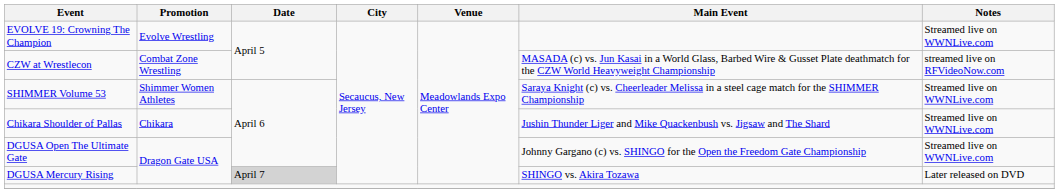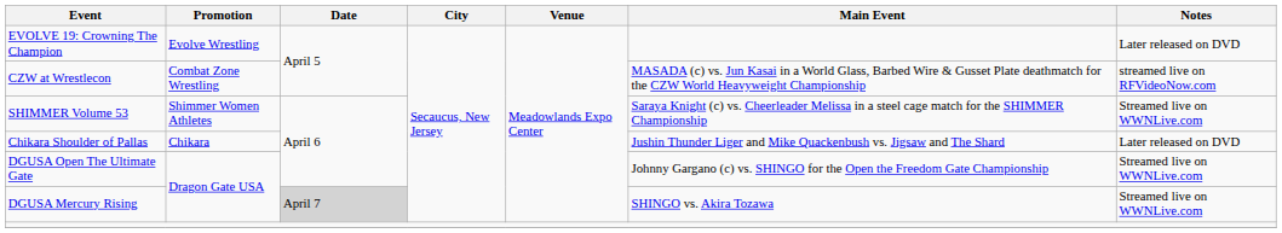 <table class="wikitable">
 <tr>
 <th>Event</th>
 <th>Promotion</th>
 <th style="width:10%;">Date</th>
 <th>City</th>
 <th>Venue</th>
 <th>Main Event</th>
 <th>Notes</th>
 </tr>
 <tr>
 <td><a href='#'>EVOLVE 19: Crowning The Champion</a></td>
 <td><a href='#'>Evolve Wrestling</a></td>
 <td rowspan=2>April 5</td>
 <td rowspan=6><a href='#'>Secaucus, New Jersey</a></td>
 <td rowspan=6><a href='#'>Meadowlands Expo Center</a></td>
 <td></td>
-<td>Streamed live on <a href='#'>WWNLive.com</a></td>
+<td>Later released on DVD</td>
 </tr>
 <tr>
 <td><a href='#'>CZW at Wrestlecon</a></td>
 <td><a href='#'>Combat Zone Wrestling</a></td>
 <td><a href='#'>MASADA</a> (c) vs. <a href='#'>Jun Kasai</a> in a World Glass, Barbed Wire & Gusset Plate deathmatch for the <a href='#'>CZW World Heavyweight Championship</a></td>
 <td>streamed live on <a href='#'>RFVideoNow.com</a></td>
 </tr>
 <tr>
 <td><a href='#'>SHIMMER Volume 53</a></td>
 <td><a href='#'>Shimmer Women Athletes</a></td>
 <td rowspan=3>April 6</td>
 <td><a href='#'>Saraya Knight</a> (c) vs. <a href='#'>Cheerleader Melissa</a> in a steel cage match for the <a href='#'>SHIMMER Championship</a></td>
 <td>Streamed live on <a href='#'>WWNLive.com</a></td>
 </tr>
 <tr>
 <td><a href='#'>Chikara Shoulder of Pallas</a></td>
 <td><a href='#'>Chikara</a></td>
 <td><a href='#'>Jushin Thunder Liger</a> and <a href='#'>Mike Quackenbush</a> vs. <a href='#'>Jigsaw</a> and <a href='#'>The Shard</a></td>
-<td>Streamed live on <a href='#'>WWNLive.com</a></td>
+<td>Later released on DVD</td>
 </tr>
 <tr>
 <td><a href='#'>DGUSA Open The Ultimate Gate</a></td>
 <td rowspan=2><a href='#'>Dragon Gate USA</a></td>
 <td>Johnny Gargano (c) vs. <a href='#'>SHINGO</a> for the <a href='#'>Open the Freedom Gate Championship</a></td>
 <td>Streamed live on <a href='#'>WWNLive.com</a></td>
 </tr>
 <tr>
 <td><a href='#'>DGUSA Mercury Rising</a></td>
 <td style="background: lightgrey;">April 7</td>
 <td><a href='#'>SHINGO</a> vs. <a href='#'>Akira Tozawa</a></td>
-<td>Later released on DVD</td>
+<td>Streamed live on <a href='#'>WWNLive.com</a></td>
 </tr>
 <tr>
 <td colspan="7"></td>
 </tr>
 <tr>
 </tr>
 </table>
